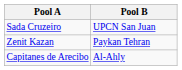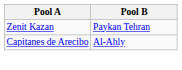 <table class="wikitable">
 <tr>
 <th width=50%>Pool A</th>
 <th width=50%>Pool B</th>
-</tr>
-<tr>
-<td> <a href='#'>Sada Cruzeiro</a></td>
-<td> <a href='#'>UPCN San Juan</a></td>
 </tr>
 <tr>
 <td> <a href='#'>Zenit Kazan</a></td>
 <td> <a href='#'>Paykan Tehran</a></td>
 </tr>
 <tr>
 <td> <a href='#'>Capitanes de Arecibo</a></td>
 <td> <a href='#'>Al-Ahly</a></td>
 </tr>
 </table>
